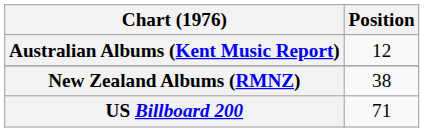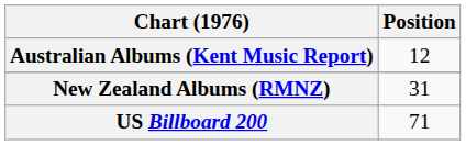 <table class="wikitable sortable plainrowheaders" style="text-align:center">
 <tr>
 <th scope="col">Chart (1976)</th>
 <th scope="col">Position</th>
 </tr>
 <tr>
 <th scope="row">Australian Albums (<a href='#'>Kent Music Report</a>)</th>
 <td>12</td>
 </tr>
 <tr>
 </tr>
 <tr>
 <th scope="row">New Zealand Albums (<a href='#'>RMNZ</a>)</th>
-<td>38</td>
+<td>31</td>
 </tr>
 <tr>
 <th scope="row">US <em><a href='#'>Billboard 200</a></em></th>
 <td>71</td>
 </tr>
 </table>
